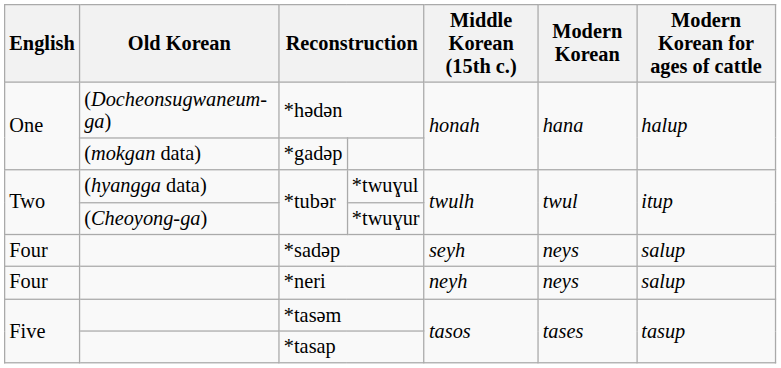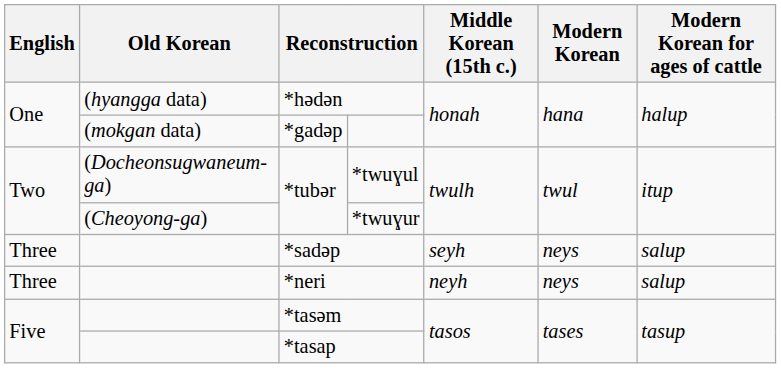 <table class="wikitable">
 <tr>
 <th>English</th>
 <th>Old Korean</th>
 <th colspan="2">Reconstruction</th>
 <th>Middle Korean (15th c.)</th>
 <th>Modern Korean</th>
 <th>Modern Korean for ages of cattle</th>
 </tr>
 <tr>
 <td rowspan="2">One</td>
-<td> (<em>Docheonsugwaneum-ga</em>)</td>
+<td> (<em>hyangga</em> data)</td>
 <td colspan="2">*hədən</td>
 <td rowspan="2"> <em>honah</em></td>
 <td rowspan="2"> <em>hana</em></td>
 <td rowspan="2"> <em>halup</em></td>
 </tr>
 <tr>
 <td>  (<em>mokgan</em> data)</td>
 <td>*gadəp</td>
 </tr>
 <tr>
 <td rowspan="2">Two</td>
-<td> (<em>hyangga</em> data)</td>
+<td> (<em>Docheonsugwaneum-ga</em>)</td>
 <td rowspan="2">*tubər</td>
 <td>*twuɣul</td>
 <td rowspan="2"> <em>twulh</em></td>
 <td rowspan="2"> <em>twul</em></td>
 <td rowspan="2"> <em>itup</em></td>
 </tr>
 <tr>
 <td> (<em>Cheoyong-ga</em>)</td>
 <td>*twuɣur</td>
 </tr>
 <tr>
-<td>Four</td>
+<td>Three</td>
 <td></td>
 <td colspan="2">*sadəp</td>
 <td> <em>seyh</em></td>
 <td> <em>neys</em></td>
 <td> <em>salup</em></td>
 </tr>
 <tr>
-<td>Four</td>
+<td>Three</td>
 <td></td>
 <td colspan="2">*neri</td>
 <td> <em>neyh</em></td>
 <td> <em>neys</em></td>
 <td> <em>salup</em></td>
 </tr>
 <tr>
 <td rowspan="2">Five</td>
 <td></td>
 <td colspan="2">*tasəm</td>
 <td rowspan="2"> <em>tasos</em></td>
 <td rowspan="2"> <em>tases</em></td>
 <td rowspan="2"> <em>tasup</em></td>
 </tr>
 <tr>
 <td></td>
 <td colspan="2">*tasap</td>
 </tr>
 </table>
